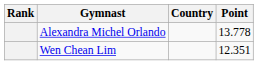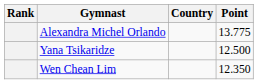 <table class="wikitable sortable">
 <tr>
 <th>Rank</th>
 <th>Gymnast</th>
 <th>Country</th>
 <th>Point</th>
 </tr>
 <tr>
 <th></th>
 <td><a href='#'>Alexandra Michel Orlando</a></td>
 <td></td>
-<td>13.778</td>
+<td>13.775</td>
+</tr>
+<tr>
+<th></th>
+<td><a href='#'>Yana Tsikaridze</a></td>
+<td></td>
+<td>12.500</td>
 </tr>
 <tr>
 <th></th>
 <td><a href='#'>Wen Chean Lim</a></td>
 <td></td>
-<td>12.351</td>
+<td>12.350</td>
 </tr>
 </table>
